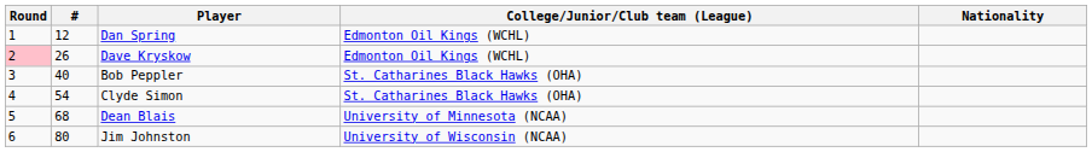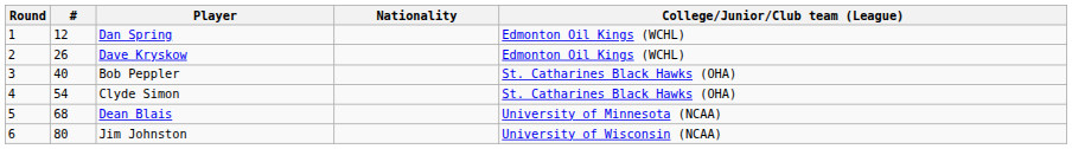 <table class="wikitable">
 <tr align="center">
 <th bgcolor="#DDDDFF" width="4.0%">Round</th>
 <th bgcolor="#DDDDFF" width="4.0%">#</th>
 <th bgcolor="#DDDDFF" width="21.0%">Player</th>
+<th bgcolor="#DDDDFF" width="14.5%">Nationality</th>
 <th bgcolor="#DDDDFF" width="50.0%">College/Junior/Club team (League)</th>
-<th bgcolor="#DDDDFF" width="14.5%">Nationality</th>
 </tr>
 <tr>
 <td>1</td>
 <td>12</td>
 <td><a href='#'>Dan Spring</a></td>
+<td></td>
 <td><a href='#'>Edmonton Oil Kings</a> (WCHL)</td>
-<td></td>
 </tr>
 <tr>
-<td style="background: pink;">2</td>
+<td>2</td>
 <td>26</td>
 <td><a href='#'>Dave Kryskow</a></td>
+<td></td>
 <td><a href='#'>Edmonton Oil Kings</a> (WCHL)</td>
-<td></td>
 </tr>
 <tr>
 <td>3</td>
 <td>40</td>
 <td>Bob Peppler</td>
+<td></td>
 <td><a href='#'>St. Catharines Black Hawks</a> (OHA)</td>
-<td></td>
 </tr>
 <tr>
 <td>4</td>
 <td>54</td>
 <td>Clyde Simon</td>
+<td></td>
 <td><a href='#'>St. Catharines Black Hawks</a> (OHA)</td>
-<td></td>
 </tr>
 <tr>
 <td>5</td>
 <td>68</td>
 <td><a href='#'>Dean Blais</a></td>
+<td></td>
 <td><a href='#'>University of Minnesota</a> (NCAA)</td>
-<td></td>
 </tr>
 <tr>
 <td>6</td>
 <td>80</td>
 <td>Jim Johnston</td>
+<td></td>
 <td><a href='#'>University of Wisconsin</a> (NCAA)</td>
-<td></td>
 </tr>
 </table>
